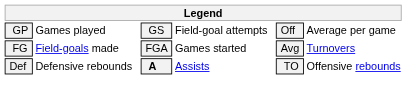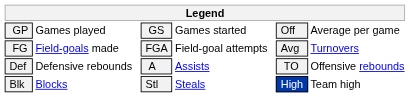 <table class="toccolours" style="font-size: 80%; white-space: nowrap;">
 <tr>
 <th colspan="6" style="background-color: #F2F2F2; border: 1px solid #AAAAAA;">Legend</th>
 </tr>
 <tr>
 <td style="background-color: #F2F2F2; border: 1px solid black;">  GP </td>
 <td>Games played</td>
 <td style="background-color: #F2F2F2; border: 1px solid black">  GS </td>
-<td style="padding-right: 8px">Field-goal attempts</td>
+<td>Games started</td>
 <td style="background-color: #F2F2F2; border: 1px solid black;"> Off </td>
 <td>Average per game</td>
 </tr>
 <tr>
 <td style="background-color: #F2F2F2; border: 1px solid black">  FG </td>
 <td style="padding-right: 8px"><a href='#'>Field-goals</a> made</td>
 <td style="background-color: #F2F2F2; border: 1px solid black"> FGA </td>
-<td>Games started</td>
+<td style="padding-right: 8px">Field-goal attempts</td>
 <td style="background-color: #F2F2F2; border: 1px solid black"> Avg </td>
 <td><a href='#'>Turnovers</a></td>
 </tr>
 <tr>
 <td style="background-color: #F2F2F2; border: 1px solid black;"> Def </td>
 <td style="padding-right: 8px">Defensive rebounds</td>
-<td style="background-color: #F2F2F2; border: 1px solid black"><strong>  A </strong></td>
+<td style="background-color: #F2F2F2; border: 1px solid black">  A </td>
 <td style="padding-right: 8px"><a href='#'>Assists</a></td>
 <td style="background-color: #F2F2F2; border: 1px solid black">  TO</td>
 <td>Offensive <a href='#'>rebounds</a></td>
 </tr>
 <tr>
+<td style="background-color: #F2F2F2; border: 1px solid black;"> Blk </td>
+<td><a href='#'>Blocks</a></td>
+<td style="background-color: #F2F2F2; border: 1px solid black"> Stl </td>
+<td><a href='#'>Steals</a></td>
+<td style="background:#0038A8; color:#ffffff;; border: 1px solid black"> High </td>
+<td>Team high</td>
+</tr>
+<tr>
 </tr>
 </table>
